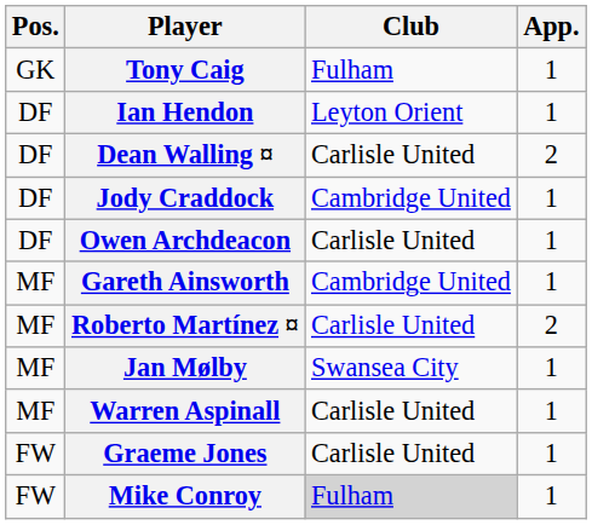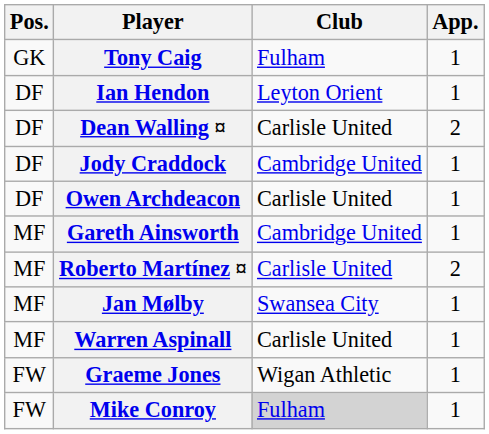 <table class="wikitable plainrowheaders" style="text-align: left">
 <tr>
 <th scope=col>Pos.</th>
 <th scope=col>Player</th>
 <th scope=col>Club</th>
 <th scope=col>App.</th>
 </tr>
 <tr>
 <td style=text-align:center>GK</td>
 <th scope=row><a href='#'>Tony Caig</a></th>
 <td><a href='#'>Fulham</a></td>
 <td style=text-align:center>1</td>
 </tr>
 <tr>
 <td style=text-align:center>DF</td>
 <th scope=row><a href='#'>Ian Hendon</a></th>
 <td><a href='#'>Leyton Orient</a></td>
 <td style=text-align:center>1</td>
 </tr>
 <tr>
 <td style=text-align:center>DF</td>
 <th scope=row><a href='#'>Dean Walling</a> ¤</th>
 <td>Carlisle United</td>
 <td style=text-align:center>2</td>
 </tr>
 <tr>
 <td style=text-align:center>DF</td>
 <th scope=row><a href='#'>Jody Craddock</a></th>
 <td><a href='#'>Cambridge United</a></td>
 <td style=text-align:center>1</td>
 </tr>
 <tr>
 <td style=text-align:center>DF</td>
 <th scope=row><a href='#'>Owen Archdeacon</a></th>
 <td>Carlisle United</td>
 <td style=text-align:center>1</td>
 </tr>
 <tr>
 <td style=text-align:center>MF</td>
 <th scope=row><a href='#'>Gareth Ainsworth</a></th>
 <td><a href='#'>Cambridge United</a></td>
 <td style=text-align:center>1</td>
 </tr>
 <tr>
 <td style=text-align:center>MF</td>
 <th scope=row><a href='#'>Roberto Martínez</a> ¤</th>
 <td><a href='#'>Carlisle United</a></td>
 <td style=text-align:center>2</td>
 </tr>
 <tr>
 <td style=text-align:center>MF</td>
 <th scope=row><a href='#'>Jan Mølby</a></th>
 <td><a href='#'>Swansea City</a></td>
 <td style=text-align:center>1</td>
 </tr>
 <tr>
 <td style=text-align:center>MF</td>
 <th scope=row><a href='#'>Warren Aspinall</a></th>
 <td>Carlisle United</td>
 <td style=text-align:center>1</td>
 </tr>
 <tr>
 <td style=text-align:center>FW</td>
 <th scope=row><a href='#'>Graeme Jones</a></th>
-<td>Carlisle United</td>
+<td>Wigan Athletic</td>
 <td style=text-align:center>1</td>
 </tr>
 <tr>
 <td style=text-align:center>FW</td>
 <th scope=row><a href='#'>Mike Conroy</a></th>
 <td style="background: lightgrey;"><a href='#'>Fulham</a></td>
 <td style=text-align:center>1</td>
 </tr>
 </table>
